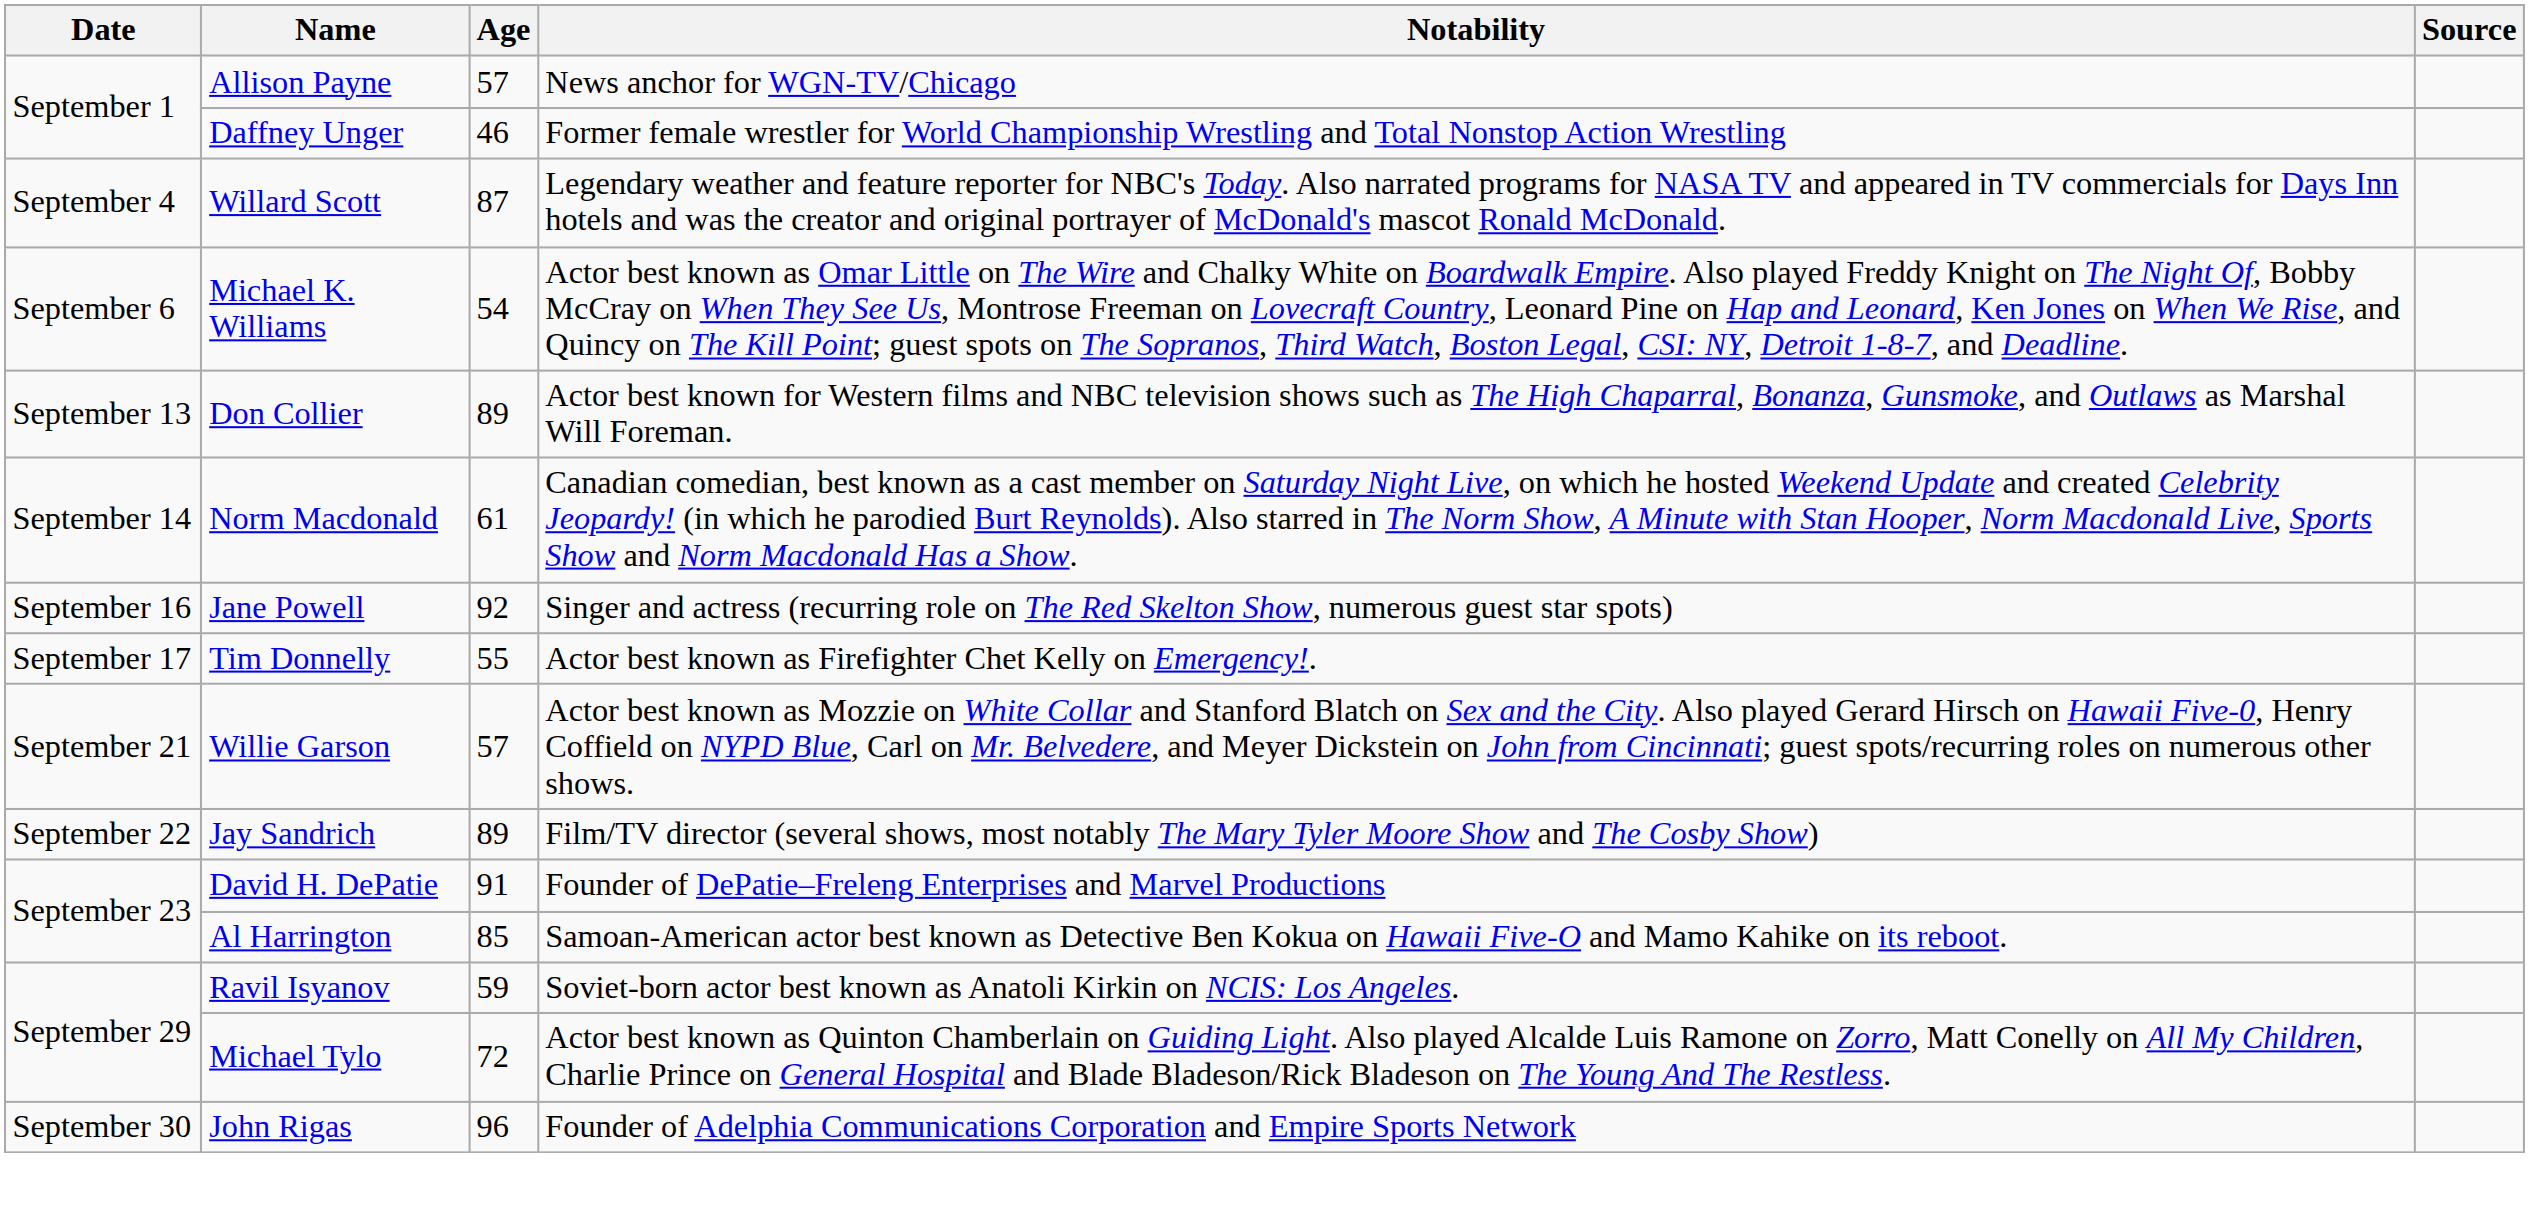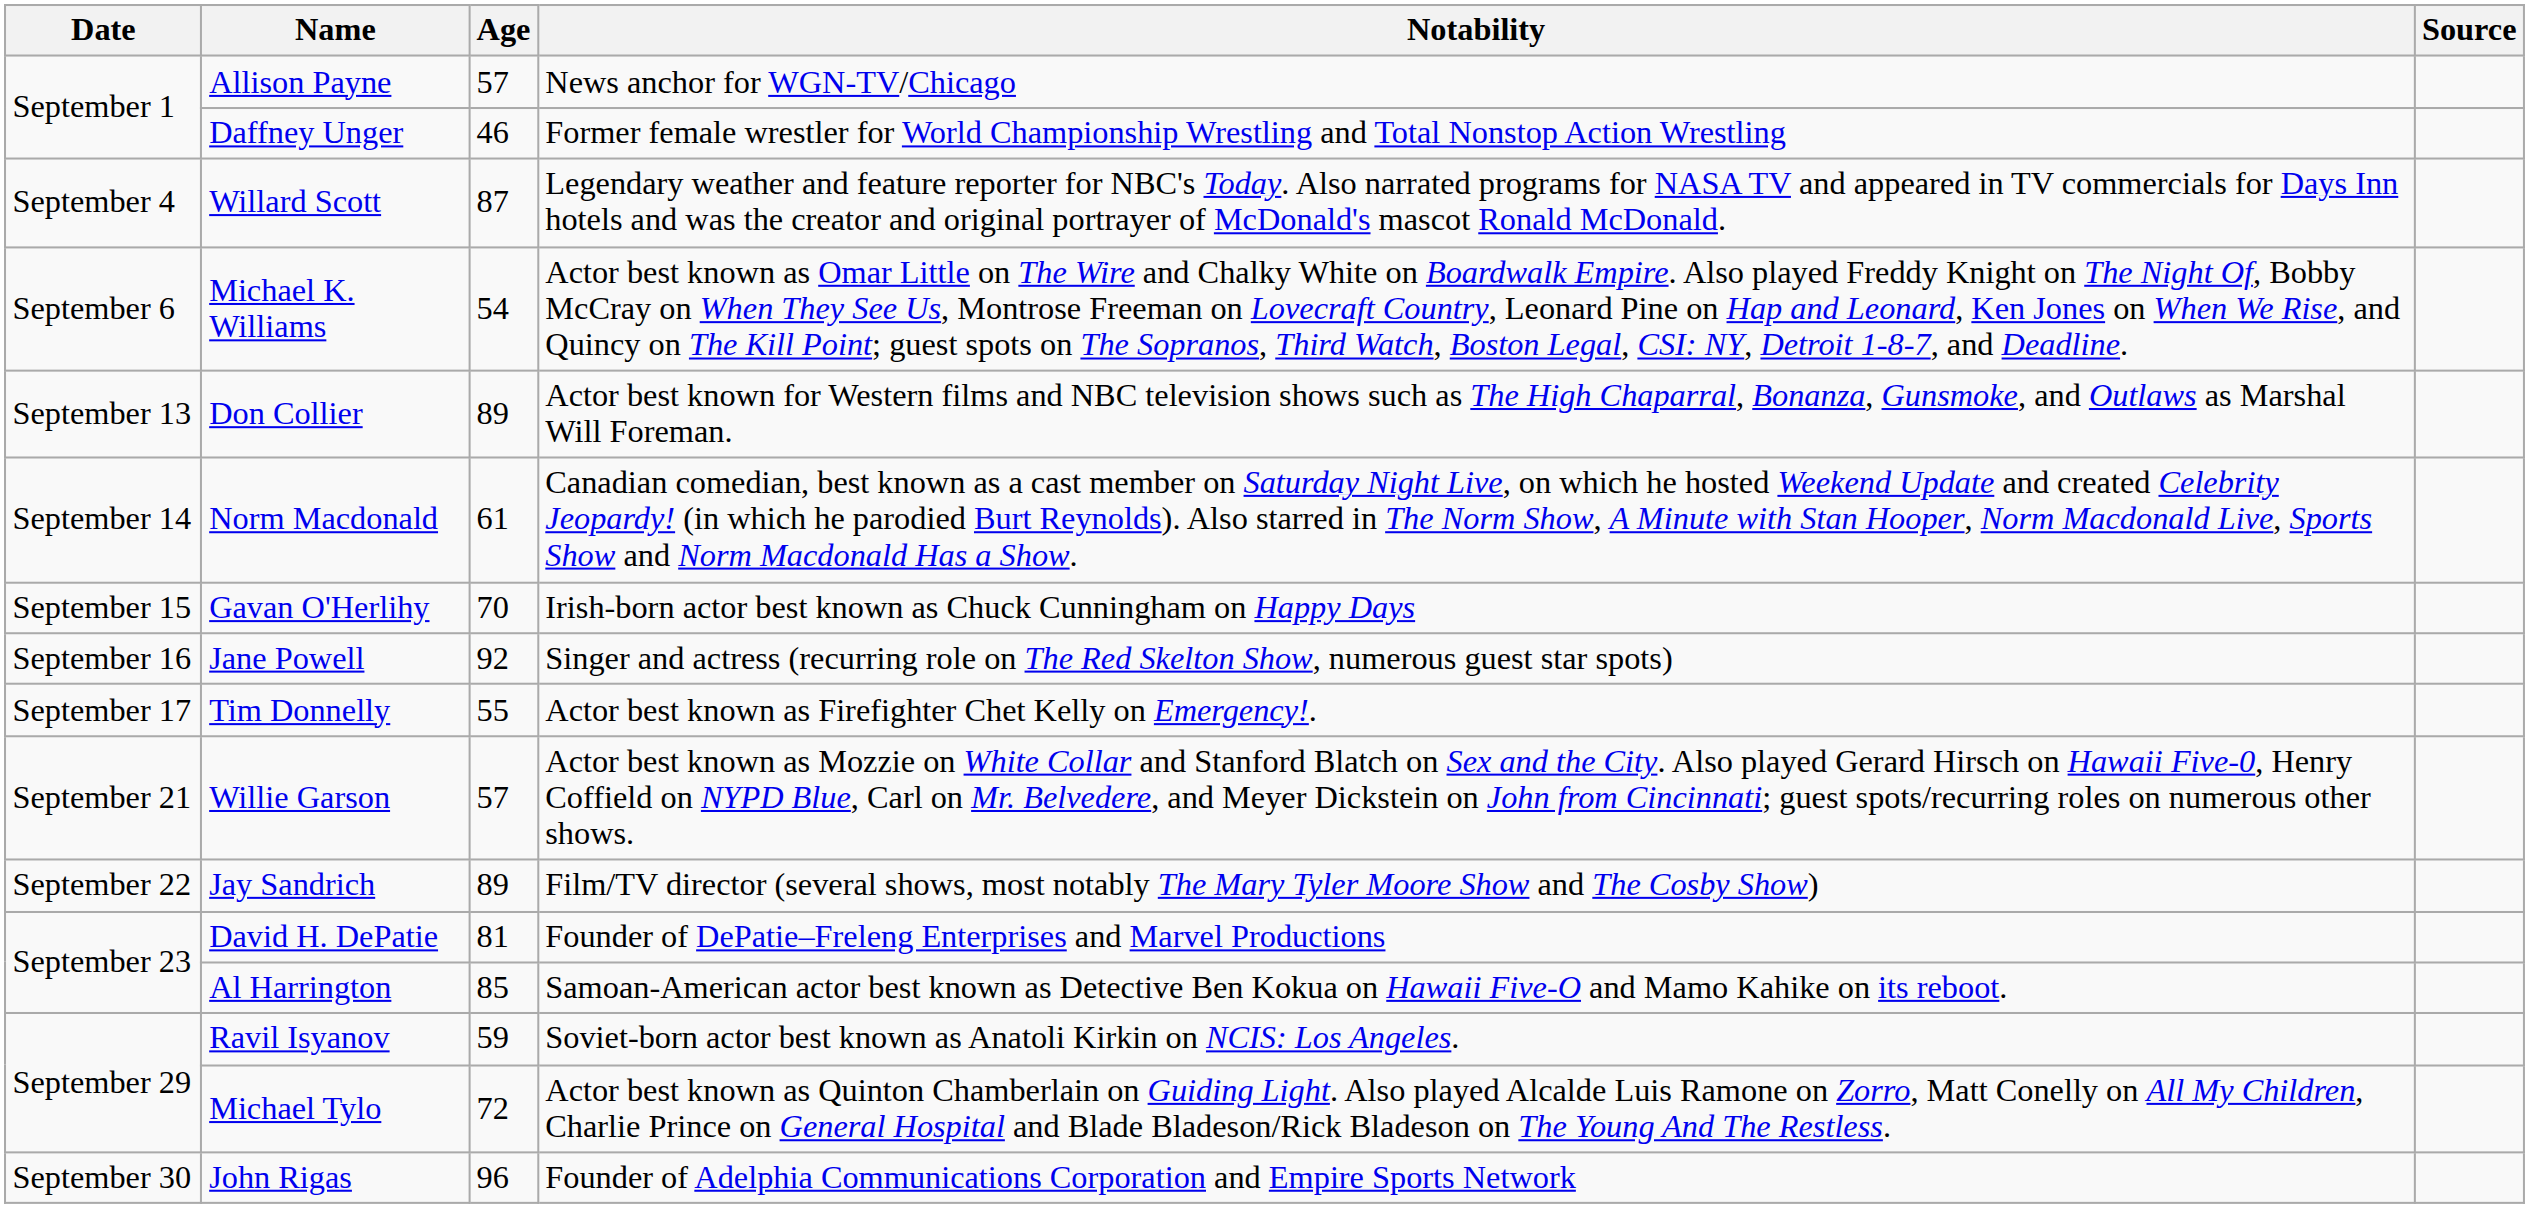 <table class="wikitable sortable">
 <tr>
 <th width=90>Date</th>
 <th width=125>Name</th>
 <th>Age</th>
 <th class="unsortable">Notability</th>
 <th class="unsortable">Source</th>
 </tr>
 <tr>
 <td rowspan=2>September 1</td>
 <td><a href='#'>Allison Payne</a></td>
 <td>57</td>
 <td>News anchor for <a href='#'>WGN-TV</a>/<a href='#'>Chicago</a></td>
 <td></td>
 </tr>
 <tr>
 <td><a href='#'>Daffney Unger</a></td>
 <td>46</td>
 <td>Former female wrestler for <a href='#'>World Championship Wrestling</a> and <a href='#'>Total Nonstop Action Wrestling</a></td>
 <td></td>
 </tr>
 <tr>
 <td>September 4</td>
 <td><a href='#'>Willard Scott</a></td>
 <td>87</td>
 <td>Legendary weather and feature reporter for NBC's <em><a href='#'>Today</a></em>. Also narrated programs for <a href='#'>NASA TV</a> and appeared in TV commercials for <a href='#'>Days Inn</a> hotels and was the creator and original portrayer of <a href='#'>McDonald's</a> mascot <a href='#'>Ronald McDonald</a>.</td>
 <td></td>
 </tr>
 <tr>
 <td>September 6</td>
 <td><a href='#'>Michael K. Williams</a></td>
 <td>54</td>
 <td>Actor best known as <a href='#'>Omar Little</a> on <em><a href='#'>The Wire</a></em> and Chalky White on <em><a href='#'>Boardwalk Empire</a></em>. Also played Freddy Knight on <em><a href='#'>The Night Of</a></em>, Bobby McCray on <em><a href='#'>When They See Us</a></em>, Montrose Freeman on <em><a href='#'>Lovecraft Country</a></em>, Leonard Pine on <em><a href='#'>Hap and Leonard</a></em>, <a href='#'>Ken Jones</a> on <em><a href='#'>When We Rise</a></em>, and Quincy on <em><a href='#'>The Kill Point</a></em>; guest spots on <em><a href='#'>The Sopranos</a></em>, <em><a href='#'>Third Watch</a></em>, <em><a href='#'>Boston Legal</a></em>, <em><a href='#'>CSI: NY</a></em>, <em><a href='#'>Detroit 1-8-7</a></em>, and <em><a href='#'>Deadline</a></em>.</td>
 <td></td>
 </tr>
 <tr>
 <td>September 13</td>
 <td><a href='#'>Don Collier</a></td>
 <td>89</td>
 <td>Actor best known for Western films and NBC television shows such as <em><a href='#'>The High Chaparral</a></em>, <em><a href='#'>Bonanza</a></em>, <em><a href='#'>Gunsmoke</a></em>, and <em><a href='#'>Outlaws</a></em> as Marshal Will Foreman.</td>
 <td></td>
 </tr>
 <tr>
 <td>September 14</td>
 <td><a href='#'>Norm Macdonald</a></td>
 <td>61</td>
 <td>Canadian comedian, best known as a cast member on <em><a href='#'>Saturday Night Live</a></em>, on which he hosted <em><a href='#'>Weekend Update</a></em> and created <em><a href='#'>Celebrity Jeopardy!</a></em> (in which he parodied <a href='#'>Burt Reynolds</a>). Also starred in <em><a href='#'>The Norm Show</a></em>, <em><a href='#'>A Minute with Stan Hooper</a></em>, <em><a href='#'>Norm Macdonald Live</a></em>, <em><a href='#'>Sports Show</a></em> and <em><a href='#'>Norm Macdonald Has a Show</a></em>.</td>
 <td></td>
 </tr>
 <tr>
+<td>September 15</td>
+<td><a href='#'>Gavan O'Herlihy</a></td>
+<td>70</td>
+<td>Irish-born actor best known as Chuck Cunningham on <em><a href='#'>Happy Days</a></em></td>
+<td></td>
+</tr>
+<tr>
 <td>September 16</td>
 <td><a href='#'>Jane Powell</a></td>
 <td>92</td>
 <td>Singer and actress (recurring role on <em><a href='#'>The Red Skelton Show</a></em>, numerous guest star spots)</td>
 <td></td>
 </tr>
 <tr>
 <td>September 17</td>
 <td><a href='#'>Tim Donnelly</a></td>
 <td>55</td>
 <td>Actor best known as Firefighter Chet Kelly on <em><a href='#'>Emergency!</a></em>.</td>
 <td></td>
 </tr>
 <tr>
 <td>September 21</td>
 <td><a href='#'>Willie Garson</a></td>
 <td>57</td>
 <td>Actor best known as Mozzie on <em><a href='#'>White Collar</a></em> and Stanford Blatch on <em><a href='#'>Sex and the City</a></em>. Also played Gerard Hirsch on <em><a href='#'>Hawaii Five-0</a></em>, Henry Coffield on <em><a href='#'>NYPD Blue</a></em>, Carl on <em><a href='#'>Mr. Belvedere</a></em>, and Meyer Dickstein on <em><a href='#'>John from Cincinnati</a></em>; guest spots/recurring roles on numerous other shows.</td>
 <td></td>
 </tr>
 <tr>
 <td>September 22</td>
 <td><a href='#'>Jay Sandrich</a></td>
 <td>89</td>
 <td>Film/TV director (several shows, most notably <em><a href='#'>The Mary Tyler Moore Show</a></em> and <em><a href='#'>The Cosby Show</a></em>)</td>
 <td></td>
 </tr>
 <tr>
 <td rowspan="2">September 23</td>
 <td><a href='#'>David H. DePatie</a></td>
-<td>91</td>
+<td>81</td>
 <td>Founder of <a href='#'>DePatie–Freleng Enterprises</a> and <a href='#'>Marvel Productions</a></td>
 <td></td>
 </tr>
 <tr>
 <td><a href='#'>Al Harrington</a></td>
 <td>85</td>
 <td>Samoan-American actor best known as Detective Ben Kokua on <em><a href='#'>Hawaii Five-O</a></em> and Mamo Kahike on <a href='#'>its reboot</a>.</td>
 <td></td>
 </tr>
 <tr>
 <td rowspan="2">September 29</td>
 <td><a href='#'>Ravil Isyanov</a></td>
 <td>59</td>
 <td>Soviet-born actor best known as Anatoli Kirkin on <em><a href='#'>NCIS: Los Angeles</a></em>.</td>
 <td></td>
 </tr>
 <tr>
 <td><a href='#'>Michael Tylo</a></td>
 <td>72</td>
 <td>Actor best known as Quinton Chamberlain on <em><a href='#'>Guiding Light</a></em>. Also played Alcalde Luis Ramone on <em><a href='#'>Zorro</a></em>, Matt Conelly on <em><a href='#'>All My Children</a></em>, Charlie Prince on <em><a href='#'>General Hospital</a></em> and Blade Bladeson/Rick Bladeson on <em><a href='#'>The Young And The Restless</a></em>.</td>
 <td></td>
 </tr>
 <tr>
 <td>September 30</td>
 <td><a href='#'>John Rigas</a></td>
 <td>96</td>
 <td>Founder of <a href='#'>Adelphia Communications Corporation</a> and <a href='#'>Empire Sports Network</a></td>
 <td></td>
 </tr>
 </table>
